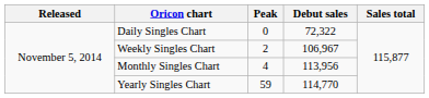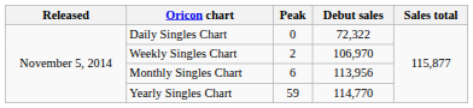 <table class="wikitable" style="width:600px;">
 <tr>
 <th>Released</th>
 <th><a href='#'>Oricon</a> chart</th>
 <th>Peak</th>
 <th>Debut sales</th>
 <th>Sales total</th>
 </tr>
 <tr>
 <td style="text-align:center;" rowspan="4">November 5, 2014</td>
 <td align="left">Daily Singles Chart</td>
 <td style="text-align:center;">0</td>
 <td style="text-align:center;">72,322</td>
 <td style="text-align:center;" rowspan="4">115,877</td>
 </tr>
 <tr>
 <td align="left">Weekly Singles Chart</td>
 <td style="text-align:center;">2</td>
-<td style="text-align:center;">106,967</td>
+<td style="text-align:center;">106,970</td>
 </tr>
 <tr>
 <td align="left">Monthly Singles Chart</td>
-<td style="text-align:center;">4</td>
+<td style="text-align:center;">6</td>
 <td style="text-align:center;">113,956</td>
 </tr>
 <tr>
 <td align="left">Yearly Singles Chart</td>
 <td style="text-align:center;">59</td>
 <td style="text-align:center;">114,770</td>
 </tr>
 </table>
